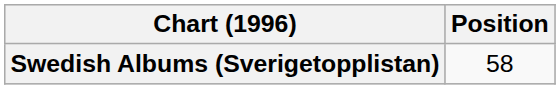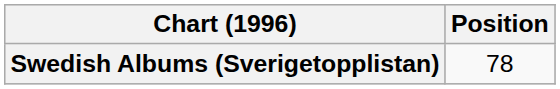 <table class="wikitable plainrowheaders" style="text-align:center">
 <tr>
 <th scope="col">Chart (1996)</th>
 <th scope="col">Position</th>
 </tr>
 <tr>
 <th scope="row">Swedish Albums (Sverigetopplistan)</th>
-<td>58</td>
+<td>78</td>
 </tr>
 </table>
